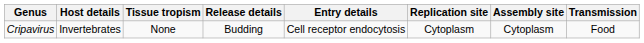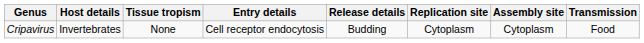 <table class="wikitable sortable" style="text-align:center">
 <tr>
 <th>Genus</th>
 <th>Host details</th>
 <th>Tissue tropism</th>
+<th>Entry details</th>
 <th>Release details</th>
-<th>Entry details</th>
 <th>Replication site</th>
 <th>Assembly site</th>
 <th>Transmission</th>
 </tr>
 <tr>
 <td><em>Cripavirus</em></td>
 <td>Invertebrates</td>
 <td>None</td>
+<td>Cell receptor endocytosis</td>
 <td>Budding</td>
-<td>Cell receptor endocytosis</td>
 <td>Cytoplasm</td>
 <td>Cytoplasm</td>
 <td>Food</td>
 </tr>
 </table>
